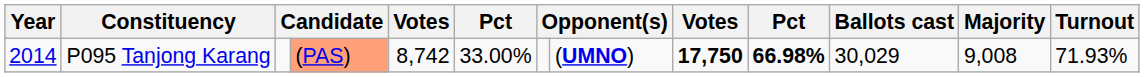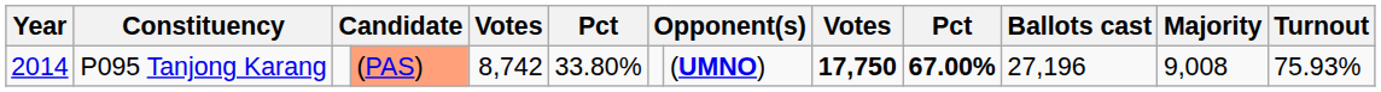 <table class="wikitable" style="margin:0.5em ; font-size:95%">
 <tr>
 <th>Year</th>
 <th>Constituency</th>
 <th colspan=2>Candidate</th>
 <th>Votes</th>
 <th>Pct</th>
 <th colspan=2>Opponent(s)</th>
 <th>Votes</th>
 <th>Pct</th>
 <th>Ballots cast</th>
 <th>Majority</th>
 <th>Turnout</th>
 </tr>
 <tr>
 <td><a href='#'>2014</a></td>
 <td>P095 <a href='#'>Tanjong Karang</a></td>
 <td></td>
 <td style="background: lightsalmon;"> (<a href='#'>PAS</a>)</td>
 <td align=right>8,742</td>
-<td>33.00%</td>
+<td>33.80%</td>
 <td></td>
 <td> (<a href='#'><strong>UMNO</strong></a>)</td>
 <td align=right><strong>17,750</strong></td>
-<td><strong>66.98%</strong></td>
-<td>30,029</td>
+<td><strong>67.00%</strong></td>
+<td>27,196</td>
 <td>9,008</td>
-<td>71.93%</td>
+<td>75.93%</td>
 </tr>
 </table>
